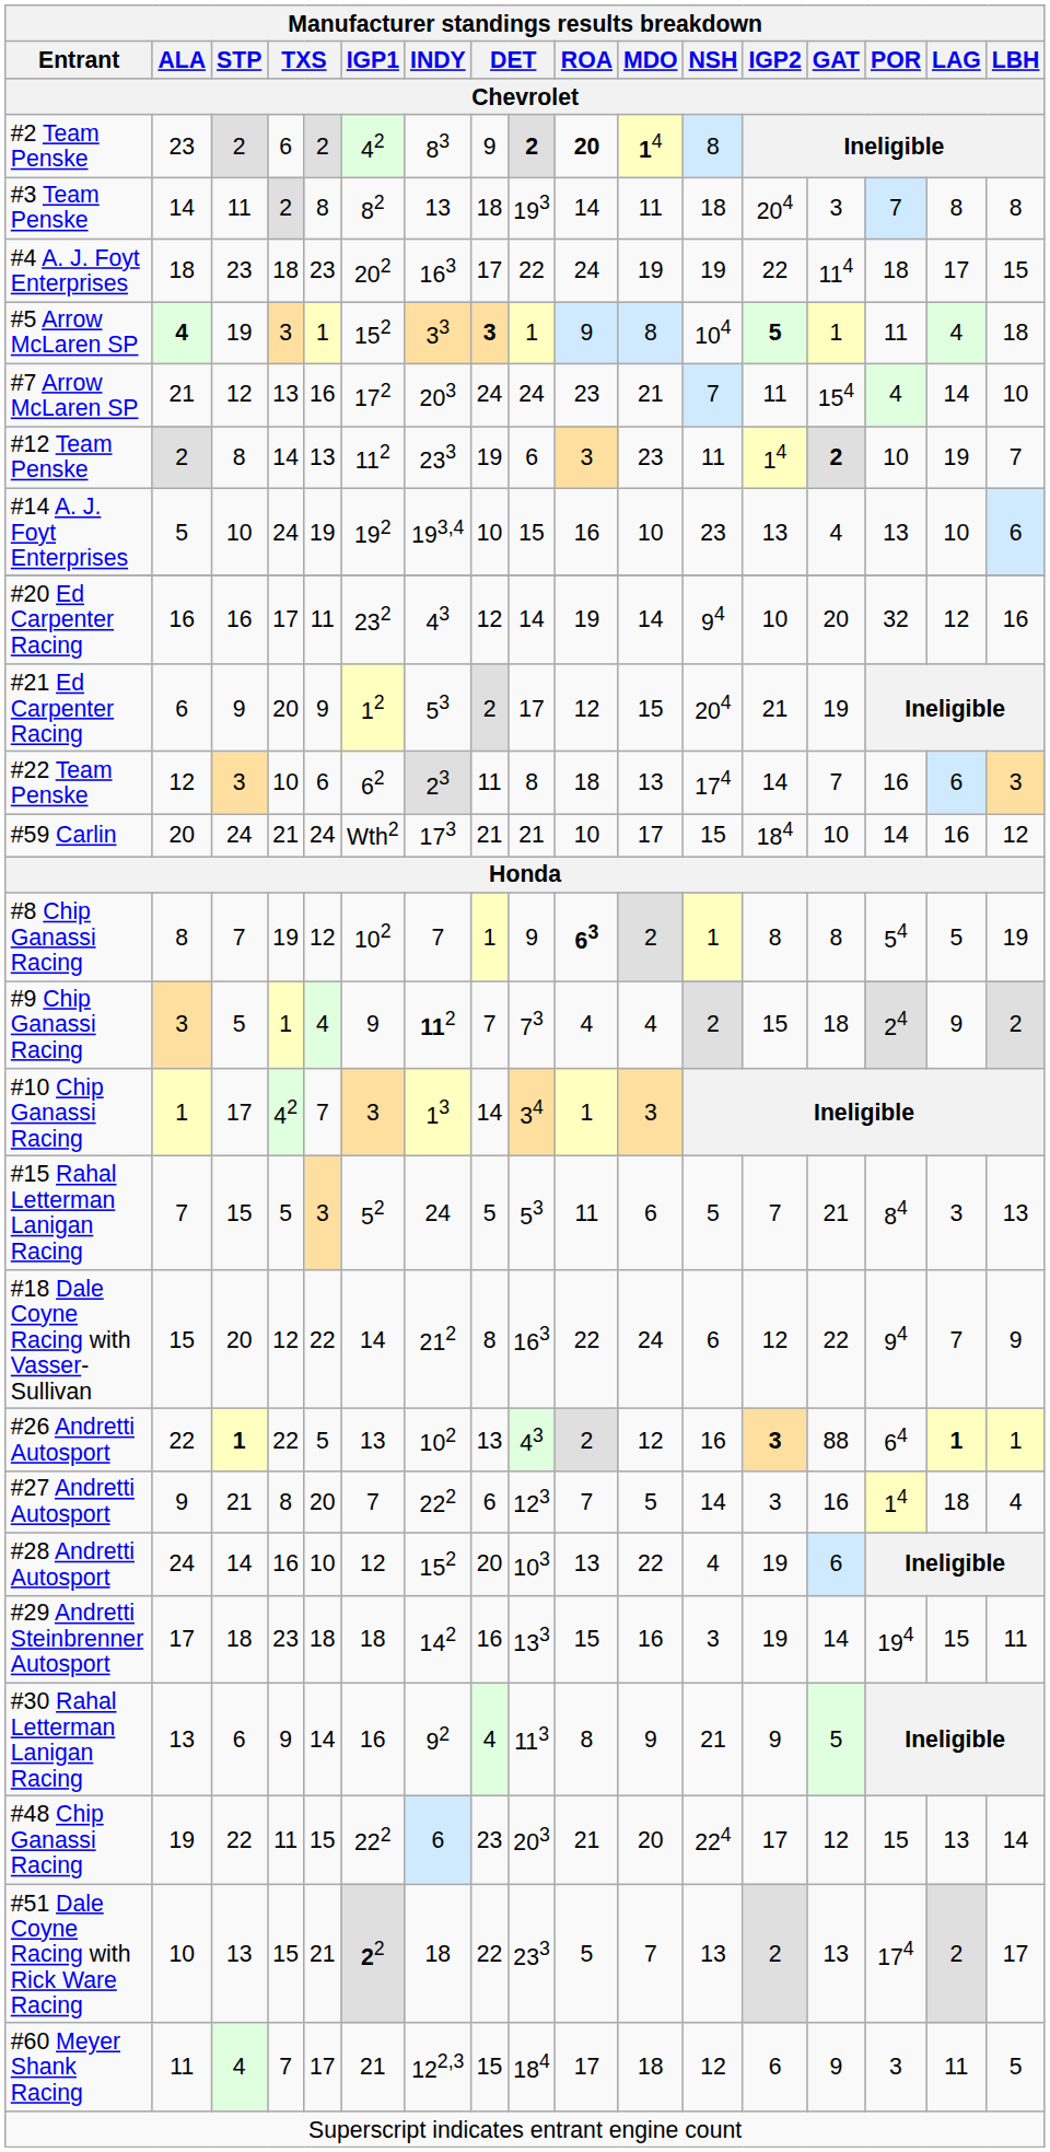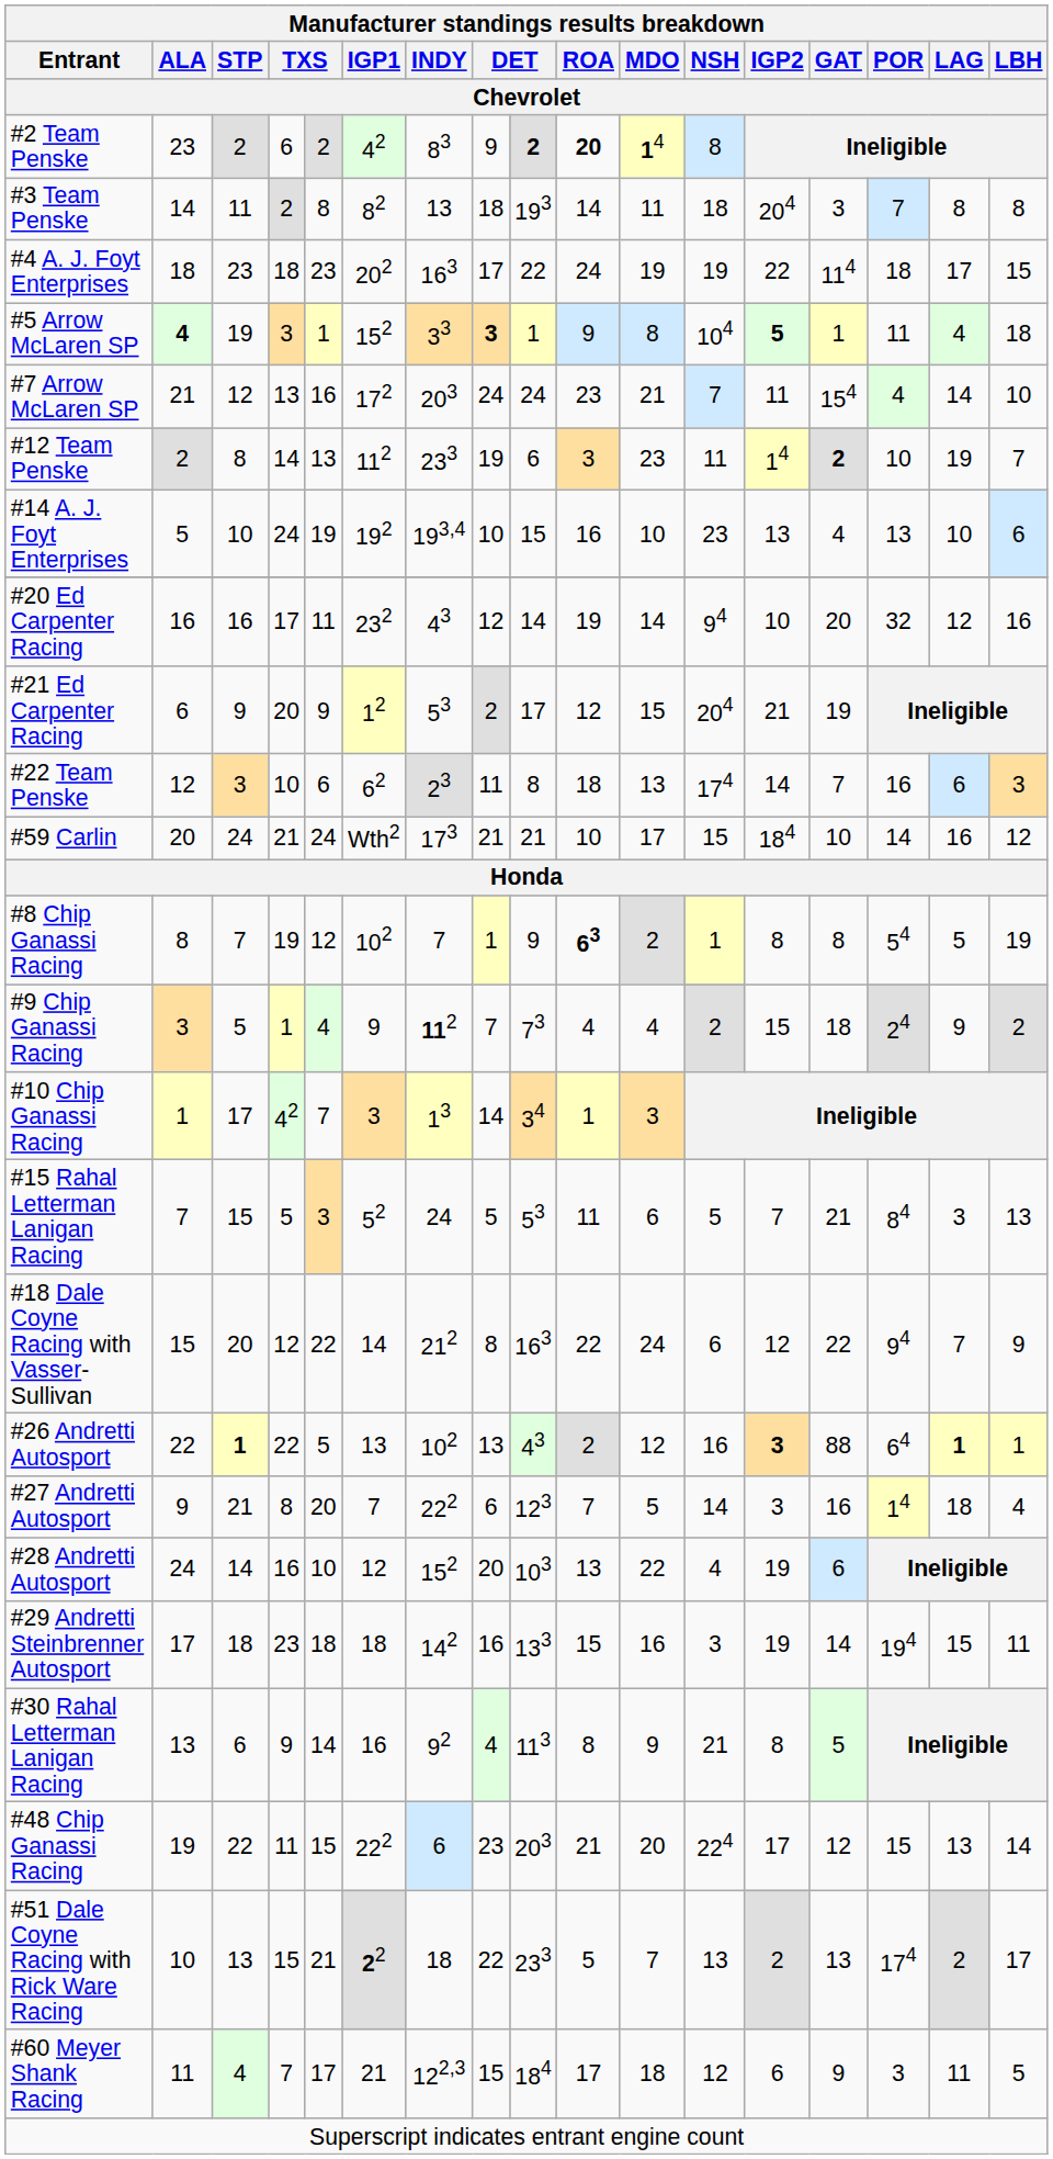 <table class="wikitable mw-collapsible mw-collapsed" style="font-size: 85%; text-align:center">
 <tr>
 <th colspan="17" class="nowrap">Manufacturer standings results breakdown</th>
 </tr>
 <tr>
 <th>Entrant</th>
 <th><a href='#'>ALA</a></th>
 <th><a href='#'>STP</a></th>
 <th colspan="2"><a href='#'>TXS</a></th>
 <th><a href='#'>IGP1</a></th>
 <th><a href='#'>INDY</a></th>
 <th colspan="2"><a href='#'>DET</a></th>
 <th><a href='#'>ROA</a></th>
 <th><a href='#'>MDO</a></th>
 <th><a href='#'>NSH</a></th>
 <th><a href='#'>IGP2</a></th>
 <th><a href='#'>GAT</a></th>
 <th><a href='#'>POR</a></th>
 <th><a href='#'>LAG</a></th>
 <th><a href='#'>LBH</a></th>
 </tr>
 <tr>
 <th colspan="17">Chevrolet</th>
 </tr>
 <tr>
 <td align="left">#2 <a href='#'>Team Penske</a></td>
 <td>23</td>
 <td style="background:#DFDFDF;">2</td>
 <td>6</td>
 <td style="background:#DFDFDF;">2</td>
 <td style="background:#DFFFDF;">4<sup>2</sup></td>
 <td>8<sup>3</sup></td>
 <td>9</td>
 <td style="background:#DFDFDF;"><strong>2</strong></td>
 <td><strong>20</strong></td>
 <td style="background:#FFFFBF;"><strong>1</strong><sup>4</sup></td>
 <td style="background:#CFEAFF;">8</td>
 <th colspan=5>Ineligible</th>
 </tr>
 <tr>
 <td align="left">#3 <a href='#'>Team Penske</a></td>
 <td>14</td>
 <td>11</td>
 <td style="background:#DFDFDF;">2</td>
 <td>8</td>
 <td>8<sup>2</sup></td>
 <td>13</td>
 <td>18</td>
 <td>19<sup>3</sup></td>
 <td>14</td>
 <td>11</td>
 <td>18</td>
 <td>20<sup>4</sup></td>
 <td>3</td>
 <td style="background:#CFEAFF;">7</td>
 <td>8</td>
 <td>8</td>
 </tr>
 <tr>
 <td align="left">#4 <a href='#'>A. J. Foyt Enterprises</a></td>
 <td>18</td>
 <td>23</td>
 <td>18</td>
 <td>23</td>
 <td>20<sup>2</sup></td>
 <td>16<sup>3</sup></td>
 <td>17</td>
 <td>22</td>
 <td>24</td>
 <td>19</td>
 <td>19</td>
 <td>22</td>
 <td>11<sup>4</sup></td>
 <td>18</td>
 <td>17</td>
 <td>15</td>
 </tr>
 <tr>
 <td align="left">#5 <a href='#'>Arrow McLaren SP</a></td>
 <td style="background:#DFFFDF;"><strong>4</strong></td>
 <td>19</td>
 <td style="background:#FFDF9F;">3</td>
 <td style="background:#FFFFBF;">1</td>
 <td>15<sup>2</sup></td>
 <td style="background:#FFDF9F;">3<sup>3</sup></td>
 <td style="background:#FFDF9F;"><strong>3</strong></td>
 <td style="background:#FFFFBF;">1</td>
 <td style="background:#CFEAFF;">9</td>
 <td style="background:#CFEAFF;">8</td>
 <td>10<sup>4</sup></td>
 <td style="background:#DFFFDF;"><strong>5</strong></td>
 <td style="background:#FFFFBF;">1</td>
 <td>11</td>
 <td style="background:#DFFFDF;">4</td>
 <td>18</td>
 </tr>
 <tr>
 <td align="left">#7 <a href='#'>Arrow McLaren SP</a></td>
 <td>21</td>
 <td>12</td>
 <td>13</td>
 <td>16</td>
 <td>17<sup>2</sup></td>
 <td>20<sup>3</sup></td>
 <td>24</td>
 <td>24</td>
 <td>23</td>
 <td>21</td>
 <td style="background:#CFEAFF;">7</td>
 <td>11</td>
 <td>15<sup>4</sup></td>
 <td style="background:#DFFFDF;">4</td>
 <td>14</td>
 <td>10</td>
 </tr>
 <tr>
 <td align="left">#12 <a href='#'>Team Penske</a></td>
 <td style="background:#DFDFDF;">2</td>
 <td>8</td>
 <td>14</td>
 <td>13</td>
 <td>11<sup>2</sup></td>
 <td>23<sup>3</sup></td>
 <td>19</td>
 <td>6</td>
 <td style="background:#FFDF9F;">3</td>
 <td>23</td>
 <td>11</td>
 <td style="background:#FFFFBF;">1<sup>4</sup></td>
 <td style="background:#DFDFDF;"><strong>2</strong></td>
 <td>10</td>
 <td>19</td>
 <td>7</td>
 </tr>
 <tr>
 <td align="left">#14 <a href='#'>A. J. Foyt Enterprises</a></td>
 <td>5</td>
 <td>10</td>
 <td>24</td>
 <td>19</td>
 <td>19<sup>2</sup></td>
 <td>19<sup>3,4</sup></td>
 <td>10</td>
 <td>15</td>
 <td>16</td>
 <td>10</td>
 <td>23</td>
 <td>13</td>
 <td>4</td>
 <td>13</td>
 <td>10</td>
 <td style="background:#CFEAFF;">6</td>
 </tr>
 <tr>
 </tr>
 <tr>
 <td align="left">#20 <a href='#'>Ed Carpenter Racing</a></td>
 <td>16</td>
 <td>16</td>
 <td>17</td>
 <td>11</td>
 <td>23<sup>2</sup></td>
 <td>4<sup>3</sup></td>
 <td>12</td>
 <td>14</td>
 <td>19</td>
 <td>14</td>
 <td>9<sup>4</sup></td>
 <td>10</td>
 <td>20</td>
 <td>32</td>
 <td>12</td>
 <td>16</td>
 </tr>
 <tr>
 <td align="left">#21 <a href='#'>Ed Carpenter Racing</a></td>
 <td>6</td>
 <td>9</td>
 <td>20</td>
 <td>9</td>
 <td style="background:#FFFFBF;">1<sup>2</sup></td>
 <td>5<sup>3</sup></td>
 <td style="background:#DFDFDF;">2</td>
 <td>17</td>
 <td>12</td>
 <td>15</td>
 <td>20<sup>4</sup></td>
 <td>21</td>
 <td>19</td>
 <th colspan=3>Ineligible</th>
 </tr>
 <tr>
 <td align="left">#22 <a href='#'>Team Penske</a></td>
 <td>12</td>
 <td style="background:#FFDF9F;">3</td>
 <td>10</td>
 <td>6</td>
 <td>6<sup>2</sup></td>
 <td style="background:#DFDFDF;">2<sup>3</sup></td>
 <td>11</td>
 <td>8</td>
 <td>18</td>
 <td>13</td>
 <td>17<sup>4</sup></td>
 <td>14</td>
 <td>7</td>
 <td>16</td>
 <td style="background:#CFEAFF;">6</td>
 <td style="background:#FFDF9F;">3</td>
 </tr>
 <tr>
 <td align="left">#59 <a href='#'>Carlin</a></td>
 <td>20</td>
 <td>24</td>
 <td>21</td>
 <td>24</td>
 <td>Wth<sup>2</sup></td>
 <td>17<sup>3</sup></td>
 <td>21</td>
 <td>21</td>
 <td>10</td>
 <td>17</td>
 <td>15</td>
 <td>18<sup>4</sup></td>
 <td>10</td>
 <td>14</td>
 <td>16</td>
 <td>12</td>
 </tr>
 <tr>
 <th colspan="17">Honda</th>
 </tr>
 <tr>
 <td align="left">#8 <a href='#'>Chip Ganassi Racing</a></td>
 <td>8</td>
 <td>7</td>
 <td>19</td>
 <td>12</td>
 <td>10<sup>2</sup></td>
 <td>7</td>
 <td style="background:#FFFFBF;">1</td>
 <td>9</td>
 <td><strong>6<sup>3</sup></strong></td>
 <td style="background:#DFDFDF;">2</td>
 <td style="background:#FFFFBF;">1</td>
 <td>8</td>
 <td>8</td>
 <td>5<sup>4</sup></td>
 <td>5</td>
 <td>19</td>
 </tr>
 <tr>
 <td align="left">#9 <a href='#'>Chip Ganassi Racing</a></td>
 <td style="background:#FFDF9F;">3</td>
 <td>5</td>
 <td style="background:#FFFFBF;">1</td>
 <td style="background:#DFFFDF;">4</td>
 <td>9</td>
 <td><strong>11</strong><sup>2</sup></td>
 <td>7</td>
 <td>7<sup>3</sup></td>
 <td>4</td>
 <td>4</td>
 <td style="background:#DFDFDF;">2</td>
 <td>15</td>
 <td>18</td>
 <td style="background:#DFDFDF;">2<sup>4</sup></td>
 <td>9</td>
 <td style="background:#DFDFDF;">2</td>
 </tr>
 <tr>
 <td align="left">#10 <a href='#'>Chip Ganassi Racing</a></td>
 <td style="background:#FFFFBF;">1</td>
 <td>17</td>
 <td style="background:#DFFFDF;">4<sup>2</sup></td>
 <td>7</td>
 <td style="background:#FFDF9F;">3</td>
 <td style="background:#FFFFBF;">1<sup>3</sup></td>
 <td>14</td>
 <td style="background:#FFDF9F;">3<sup>4</sup></td>
 <td style="background:#FFFFBF;">1</td>
 <td style="background:#FFDF9F;">3</td>
 <th colspan=6>Ineligible</th>
 </tr>
 <tr>
 <td align="left">#15 <a href='#'>Rahal Letterman Lanigan Racing</a></td>
 <td>7</td>
 <td>15</td>
 <td>5</td>
 <td style="background:#FFDF9F;">3</td>
 <td>5<sup>2</sup></td>
 <td>24</td>
 <td>5</td>
 <td>5<sup>3</sup></td>
 <td>11</td>
 <td>6</td>
 <td>5</td>
 <td>7</td>
 <td>21</td>
 <td>8<sup>4</sup></td>
 <td>3</td>
 <td>13</td>
 </tr>
 <tr>
 <td align="left">#18 <a href='#'>Dale Coyne Racing</a> with <a href='#'>Vasser</a>-Sullivan</td>
 <td>15</td>
 <td>20</td>
 <td>12</td>
 <td>22</td>
 <td>14</td>
 <td>21<sup>2</sup></td>
 <td>8</td>
 <td>16<sup>3</sup></td>
 <td>22</td>
 <td>24</td>
 <td>6</td>
 <td>12</td>
 <td>22</td>
 <td>9<sup>4</sup></td>
 <td>7</td>
 <td>9</td>
 </tr>
 <tr>
 <td align="left">#26 <a href='#'>Andretti Autosport</a></td>
 <td>22</td>
 <td style="background:#FFFFBF;"><strong>1</strong></td>
 <td>22</td>
 <td>5</td>
 <td>13</td>
 <td>10<sup>2</sup></td>
 <td>13</td>
 <td style="background:#DFFFDF;">4<sup>3</sup></td>
 <td style="background:#DFDFDF;">2</td>
 <td>12</td>
 <td>16</td>
 <td style="background:#FFDF9F;"><strong>3</strong></td>
 <td>88</td>
 <td>6<sup>4</sup></td>
 <td style="background:#FFFFBF;"><strong>1</strong></td>
 <td style="background:#FFFFBF;">1</td>
 </tr>
 <tr>
 <td align="left">#27 <a href='#'>Andretti Autosport</a></td>
 <td>9</td>
 <td>21</td>
 <td>8</td>
 <td>20</td>
 <td>7</td>
 <td>22<sup>2</sup></td>
 <td>6</td>
 <td>12<sup>3</sup></td>
 <td>7</td>
 <td>5</td>
 <td>14</td>
 <td>3</td>
 <td>16</td>
 <td style="background:#FFFFBF;">1<sup>4</sup></td>
 <td>18</td>
 <td>4</td>
 </tr>
 <tr>
 <td align="left">#28 <a href='#'>Andretti Autosport</a></td>
 <td>24</td>
 <td>14</td>
 <td>16</td>
 <td>10</td>
 <td>12</td>
 <td>15<sup>2</sup></td>
 <td>20</td>
 <td>10<sup>3</sup></td>
 <td>13</td>
 <td>22</td>
 <td>4</td>
 <td>19</td>
 <td style="background:#CFEAFF;">6</td>
 <th colspan=3>Ineligible</th>
 </tr>
 <tr>
 <td align="left">#29 <a href='#'>Andretti Steinbrenner Autosport</a></td>
 <td>17</td>
 <td>18</td>
 <td>23</td>
 <td>18</td>
 <td>18</td>
 <td>14<sup>2</sup></td>
 <td>16</td>
 <td>13<sup>3</sup></td>
 <td>15</td>
 <td>16</td>
 <td>3</td>
 <td>19</td>
 <td>14</td>
 <td>19<sup>4</sup></td>
 <td>15</td>
 <td>11</td>
 </tr>
 <tr>
 <td align="left">#30 <a href='#'>Rahal Letterman Lanigan Racing</a></td>
 <td>13</td>
 <td>6</td>
 <td>9</td>
 <td>14</td>
 <td>16</td>
 <td>9<sup>2</sup></td>
 <td style="background:#DFFFDF;">4</td>
 <td>11<sup>3</sup></td>
 <td>8</td>
 <td>9</td>
 <td>21</td>
-<td>9</td>
+<td>8</td>
 <td style="background:#DFFFDF;">5</td>
 <th colspan=3>Ineligible</th>
 </tr>
 <tr>
 <td align="left">#48 <a href='#'>Chip Ganassi Racing</a></td>
 <td>19</td>
 <td>22</td>
 <td>11</td>
 <td>15</td>
 <td>22<sup>2</sup></td>
 <td style="background:#CFEAFF;">6</td>
 <td>23</td>
 <td>20<sup>3</sup></td>
 <td>21</td>
 <td>20</td>
 <td>22<sup>4</sup></td>
 <td>17</td>
 <td>12</td>
 <td>15</td>
 <td>13</td>
 <td>14</td>
 </tr>
 <tr>
 <td align="left">#51 <a href='#'>Dale Coyne Racing</a> with <a href='#'>Rick Ware Racing</a></td>
 <td>10</td>
 <td>13</td>
 <td>15</td>
 <td>21</td>
 <td style="background:#DFDFDF;"><strong>2</strong><sup>2</sup></td>
 <td>18</td>
 <td>22</td>
 <td>23<sup>3</sup></td>
 <td>5</td>
 <td>7</td>
 <td>13</td>
 <td style="background:#DFDFDF;">2</td>
 <td>13</td>
 <td>17<sup>4</sup></td>
 <td style="background:#DFDFDF;">2</td>
 <td>17</td>
 </tr>
 <tr>
 <td align="left">#60 <a href='#'>Meyer Shank Racing</a></td>
 <td>11</td>
 <td style="background:#DFFFDF;">4</td>
 <td>7</td>
 <td>17</td>
 <td>21</td>
 <td>12<sup>2,3</sup></td>
 <td>15</td>
 <td>18<sup>4</sup></td>
 <td>17</td>
 <td>18</td>
 <td>12</td>
 <td>6</td>
 <td>9</td>
 <td>3</td>
 <td>11</td>
 <td>5</td>
 </tr>
 <tr>
 <td colspan=99>Superscript indicates entrant engine count</td>
 </tr>
 </table>
